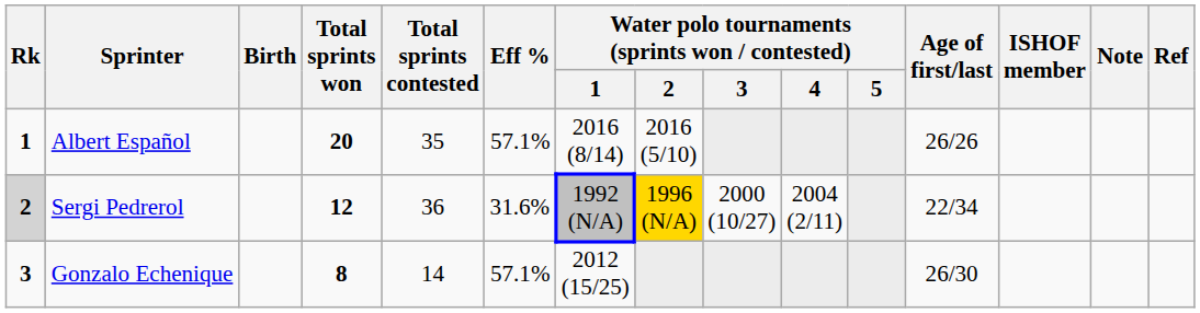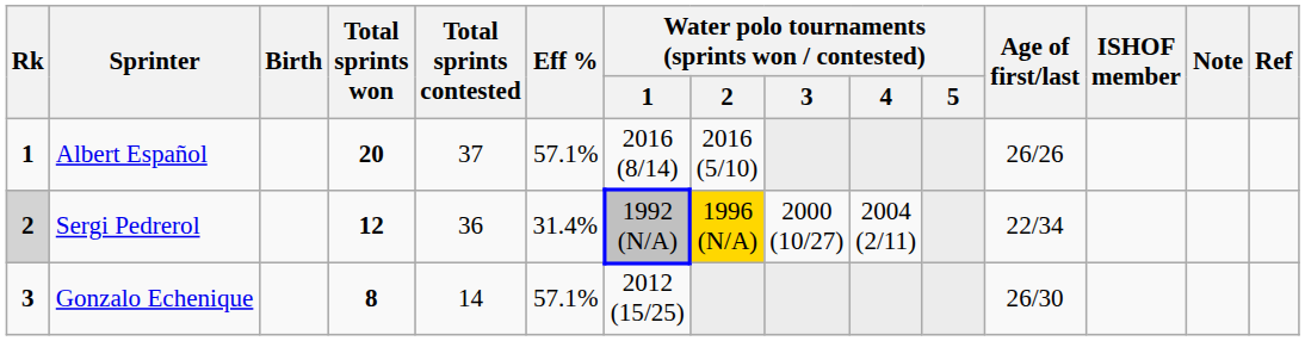 <table class="wikitable sortable" style="text-align: center; font-size: 85%; margin-left: 1em;">
 <tr>
 <th rowspan="2">Rk</th>
 <th rowspan="2">Sprinter</th>
 <th rowspan="2">Birth</th>
 <th rowspan="2">Total<br>sprints<br>won</th>
 <th rowspan="2">Total<br>sprints<br>contested</th>
 <th rowspan="2">Eff %</th>
 <th colspan="5">Water polo tournaments<br>(sprints won / contested)</th>
 <th rowspan="2">Age of<br>first/last</th>
 <th rowspan="2">ISHOF<br>member</th>
 <th rowspan="2">Note</th>
 <th rowspan="2" class="unsortable">Ref</th>
 </tr>
 <tr>
 <th>1</th>
 <th style="width: 2em;" class="unsortable">2</th>
 <th style="width: 2em;" class="unsortable">3</th>
 <th style="width: 2em;" class="unsortable">4</th>
 <th style="width: 2em;" class="unsortable">5</th>
 </tr>
 <tr>
 <td><strong>1</strong></td>
 <td style="text-align: left;" data-sort-value="Español, Albert"><a href='#'>Albert Español</a></td>
 <td></td>
 <td><strong>20</strong></td>
-<td>35</td>
+<td>37</td>
 <td>57.1%</td>
 <td>2016<br>(8/14)</td>
 <td>2016<br>(5/10)</td>
 <td style="background-color: #ececec;"></td>
 <td style="background-color: #ececec;"></td>
 <td style="background-color: #ececec;"></td>
 <td>26/26</td>
 <td></td>
 <td style="text-align: left;"></td>
 <td></td>
 </tr>
 <tr>
 <td style="background: lightgrey;"><strong>2</strong></td>
 <td style="text-align: left;" data-sort-value="Pedrerol, Sergi"><a href='#'>Sergi Pedrerol</a></td>
 <td></td>
 <td><strong>12</strong></td>
 <td>36</td>
-<td>31.6%</td>
+<td>31.4%</td>
 <td style="border: 2px solid blue; background-color: silver;">1992<br>(N/A)</td>
 <td style="background-color: gold;">1996<br>(N/A)</td>
 <td>2000<br>(10/27)</td>
 <td>2004<br>(2/11)</td>
 <td style="background-color: #ececec;"></td>
 <td>22/34</td>
 <td></td>
 <td style="text-align: left;"></td>
 <td></td>
 </tr>
 <tr>
 <td><strong>3</strong></td>
 <td style="text-align: left;" data-sort-value="Echenique, Gonzalo"><a href='#'>Gonzalo Echenique</a></td>
 <td></td>
 <td><strong>8</strong></td>
 <td>14</td>
 <td>57.1%</td>
 <td>2012<br>(15/25)</td>
 <td style="background-color: #ececec;"></td>
 <td style="background-color: #ececec;"></td>
 <td style="background-color: #ececec;"></td>
 <td style="background-color: #ececec;"></td>
 <td>26/30</td>
 <td></td>
 <td style="text-align: left;"></td>
 <td></td>
 </tr>
 </table>
